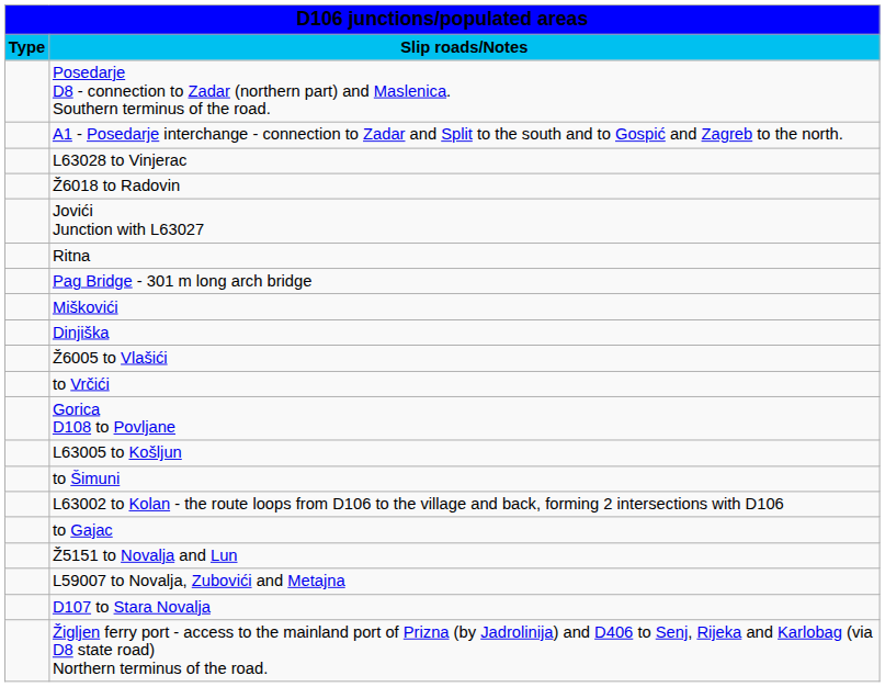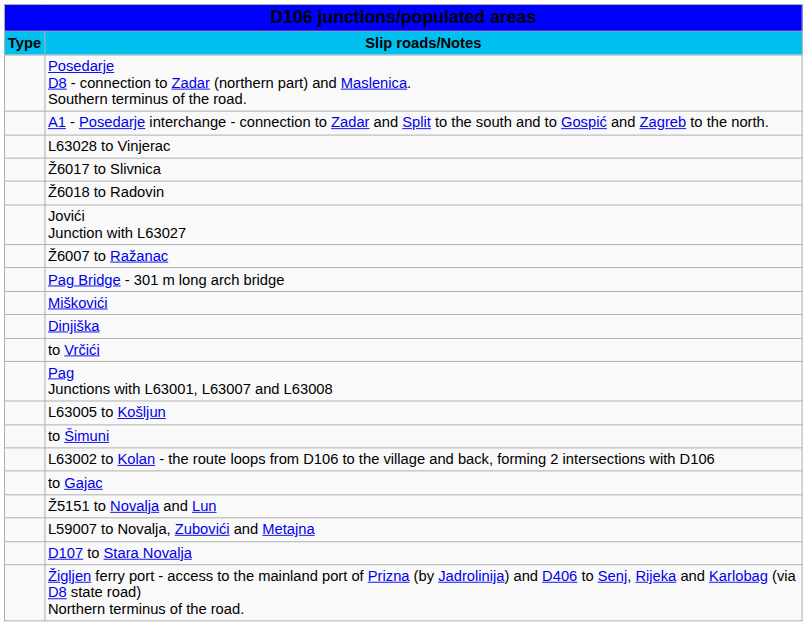 <table class="wikitable">
 <tr>
 <td colspan=2 bgcolor=blue align=center style=margin-top:15><span><big><strong>D106 junctions/populated areas</strong></big></span></td>
 </tr>
 <tr>
 <td align=center bgcolor=00c0f0><strong>Type</strong></td>
 <td align=center bgcolor=00c0f0><strong>Slip roads/Notes</strong></td>
 </tr>
 <tr>
 <td></td>
 <td><a href='#'>Posedarje</a><br> <a href='#'>D8</a> - connection to <a href='#'>Zadar</a> (northern part) and <a href='#'>Maslenica</a>.<br>Southern terminus of the road.</td>
 </tr>
 <tr>
 <td></td>
 <td> <a href='#'>A1</a> - <a href='#'>Posedarje</a> interchange - connection to <a href='#'>Zadar</a> and <a href='#'>Split</a> to the south and to <a href='#'>Gospić</a> and <a href='#'>Zagreb</a> to the north.</td>
 </tr>
 <tr>
 <td></td>
 <td>L63028 to Vinjerac</td>
 </tr>
 <tr>
 <td></td>
+<td>Ž6017 to Slivnica</td>
+</tr>
+<tr>
+<td></td>
 <td>Ž6018 to Radovin</td>
 </tr>
 <tr>
 <td></td>
 <td>Jovići<br>Junction with L63027</td>
 </tr>
 <tr>
 <td></td>
-<td>Ritna</td>
+<td>Ž6007 to <a href='#'>Ražanac</a></td>
 </tr>
 <tr>
 <td></td>
 <td><a href='#'>Pag Bridge</a> - 301 m long arch bridge</td>
 </tr>
 <tr>
 <td></td>
 <td><a href='#'>Miškovići</a></td>
 </tr>
 <tr>
 <td></td>
 <td><a href='#'>Dinjiška</a></td>
 </tr>
 <tr>
 <td></td>
-<td>Ž6005 to <a href='#'>Vlašići</a></td>
-</tr>
-<tr>
-<td></td>
 <td>to <a href='#'>Vrčići</a></td>
 </tr>
 <tr>
 <td></td>
-<td><a href='#'>Gorica</a><br> <a href='#'>D108</a> to <a href='#'>Povljane</a></td>
+<td><a href='#'>Pag</a><br>Junctions with L63001, L63007 and L63008</td>
 </tr>
 <tr>
 <td></td>
 <td>L63005 to <a href='#'>Košljun</a></td>
 </tr>
 <tr>
 <td></td>
 <td>to <a href='#'>Šimuni</a></td>
 </tr>
 <tr>
 <td></td>
 <td>L63002 to <a href='#'>Kolan</a> - the route loops from D106 to the village and back, forming 2 intersections with D106</td>
 </tr>
 <tr>
 <td></td>
 <td>to <a href='#'>Gajac</a></td>
 </tr>
 <tr>
 <td></td>
 <td>Ž5151 to <a href='#'>Novalja</a> and <a href='#'>Lun</a></td>
 </tr>
 <tr>
 <td></td>
 <td>L59007 to Novalja, <a href='#'>Zubovići</a> and <a href='#'>Metajna</a></td>
 </tr>
 <tr>
 <td></td>
 <td> <a href='#'>D107</a> to <a href='#'>Stara Novalja</a></td>
 </tr>
 <tr>
 <td></td>
 <td><a href='#'>Žigljen</a> ferry port - access to the mainland port of <a href='#'>Prizna</a> (by <a href='#'>Jadrolinija</a>) and <a href='#'>D406</a> to <a href='#'>Senj</a>, <a href='#'>Rijeka</a> and <a href='#'>Karlobag</a> (via <a href='#'>D8</a> state road)<br>Northern terminus of the road.</td>
 </tr>
 </table>
